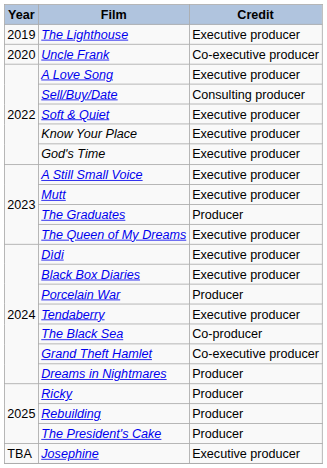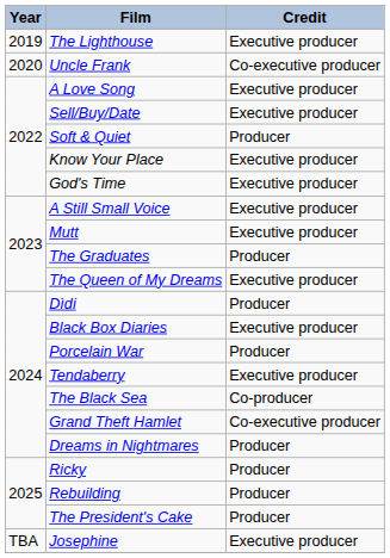 <table class="wikitable" style="font-size:95%;">
 <tr>
 <th style="background:#B0C4DE;">Year</th>
 <th style="background:#B0C4DE;">Film</th>
 <th style="background:#B0C4DE;">Credit</th>
 </tr>
 <tr>
 <td>2019</td>
 <td><em><a href='#'>The Lighthouse</a></em></td>
 <td>Executive producer</td>
 </tr>
 <tr>
 <td>2020</td>
 <td><em><a href='#'>Uncle Frank</a></em></td>
 <td>Co-executive producer</td>
 </tr>
 <tr>
 <td rowspan=5>2022</td>
 <td><em><a href='#'>A Love Song</a></em></td>
 <td>Executive producer</td>
 </tr>
 <tr>
 <td><em><a href='#'>Sell/Buy/Date</a></em></td>
-<td>Consulting producer</td>
+<td>Executive producer</td>
 </tr>
 <tr>
 <td><em><a href='#'>Soft & Quiet</a></em></td>
-<td>Executive producer</td>
+<td>Producer</td>
 </tr>
 <tr>
 <td><em>Know Your Place</em></td>
 <td>Executive producer</td>
 </tr>
 <tr>
 <td><em>God's Time</em></td>
 <td>Executive producer</td>
 </tr>
 <tr>
 <td rowspan=4>2023</td>
 <td><em><a href='#'>A Still Small Voice</a></em></td>
 <td>Executive producer</td>
 </tr>
 <tr>
 <td><em><a href='#'>Mutt</a></em></td>
 <td>Executive producer</td>
 </tr>
 <tr>
 <td><em><a href='#'>The Graduates</a></em></td>
 <td>Producer</td>
 </tr>
 <tr>
 <td><em><a href='#'>The Queen of My Dreams</a></em></td>
 <td>Executive producer</td>
 </tr>
 <tr>
 <td rowspan=7>2024</td>
 <td><em><a href='#'>Dìdi</a></em></td>
-<td>Executive producer</td>
+<td>Producer</td>
 </tr>
 <tr>
 <td><em><a href='#'>Black Box Diaries</a></em></td>
 <td>Executive producer</td>
 </tr>
 <tr>
 <td><em><a href='#'>Porcelain War</a></em></td>
 <td>Producer</td>
 </tr>
 <tr>
 <td><em><a href='#'>Tendaberry</a></em></td>
 <td>Executive producer</td>
 </tr>
 <tr>
 <td><em><a href='#'>The Black Sea</a></em></td>
 <td>Co-producer</td>
 </tr>
 <tr>
 <td><em><a href='#'>Grand Theft Hamlet</a></em></td>
 <td>Co-executive producer</td>
 </tr>
 <tr>
 <td><em><a href='#'>Dreams in Nightmares</a></em></td>
 <td>Producer</td>
 </tr>
 <tr>
 <td rowspan=3>2025</td>
 <td><em><a href='#'>Ricky</a></em></td>
 <td>Producer</td>
 </tr>
 <tr>
 <td><em><a href='#'>Rebuilding</a></em></td>
 <td>Producer</td>
 </tr>
 <tr>
 <td><em><a href='#'>The President's Cake</a></em></td>
 <td>Producer</td>
 </tr>
 <tr>
 <td>TBA</td>
 <td><em><a href='#'>Josephine</a></em></td>
 <td>Executive producer</td>
 </tr>
 <tr>
 </tr>
 </table>
